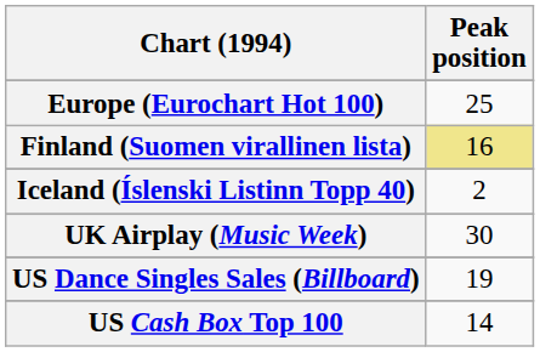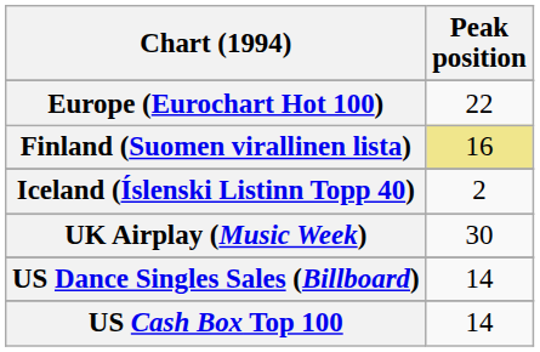 <table class="wikitable sortable plainrowheaders" style="text-align:center">
 <tr>
 <th>Chart (1994)</th>
 <th>Peak<br>position</th>
 </tr>
 <tr>
 </tr>
 <tr>
 </tr>
 <tr>
 </tr>
 <tr>
 </tr>
 <tr>
 <th scope="row">Europe (<a href='#'>Eurochart Hot 100</a>)</th>
-<td>25</td>
+<td>22</td>
 </tr>
 <tr>
 <th scope="row">Finland (<a href='#'>Suomen virallinen lista</a>)</th>
 <td style="background: khaki;">16</td>
 </tr>
 <tr>
 </tr>
 <tr>
 </tr>
 <tr>
 <th scope="row">Iceland (<a href='#'>Íslenski Listinn Topp 40</a>)</th>
 <td>2</td>
 </tr>
 <tr>
 </tr>
 <tr>
 </tr>
 <tr>
 </tr>
 <tr>
 </tr>
 <tr>
 </tr>
 <tr>
 </tr>
 <tr>
 </tr>
 <tr>
 </tr>
 <tr>
 </tr>
 <tr>
 <th scope="row">UK Airplay (<em><a href='#'>Music Week</a></em>)</th>
 <td>30</td>
 </tr>
 <tr>
 </tr>
 <tr>
 </tr>
 <tr>
 <th scope="row">US <a href='#'>Dance Singles Sales</a> (<em><a href='#'>Billboard</a></em>)</th>
-<td>19</td>
+<td>14</td>
 </tr>
 <tr>
 </tr>
 <tr>
 </tr>
 <tr>
 <th scope="row">US <a href='#'><em>Cash Box</em> Top 100</a></th>
 <td>14</td>
 </tr>
 </table>
